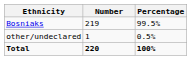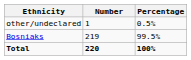 <table class="wikitable">
 <tr>
 <th width="100px">Ethnicity</th>
 <th width="80px">Number</th>
 <th width="80px">Percentage</th>
 </tr>
 <tr>
+<td>other/undeclared</td>
+<td>1</td>
+<td>0.5%</td>
+</tr>
+<tr>
 <td><a href='#'>Bosniaks</a></td>
 <td>219</td>
 <td>99.5%</td>
-</tr>
-<tr>
-<td>other/undeclared</td>
-<td>1</td>
-<td>0.5%</td>
 </tr>
 <tr>
 <td><strong>Total</strong></td>
 <td><strong>220</strong></td>
 <td><strong>100%</strong></td>
 </tr>
 </table>
